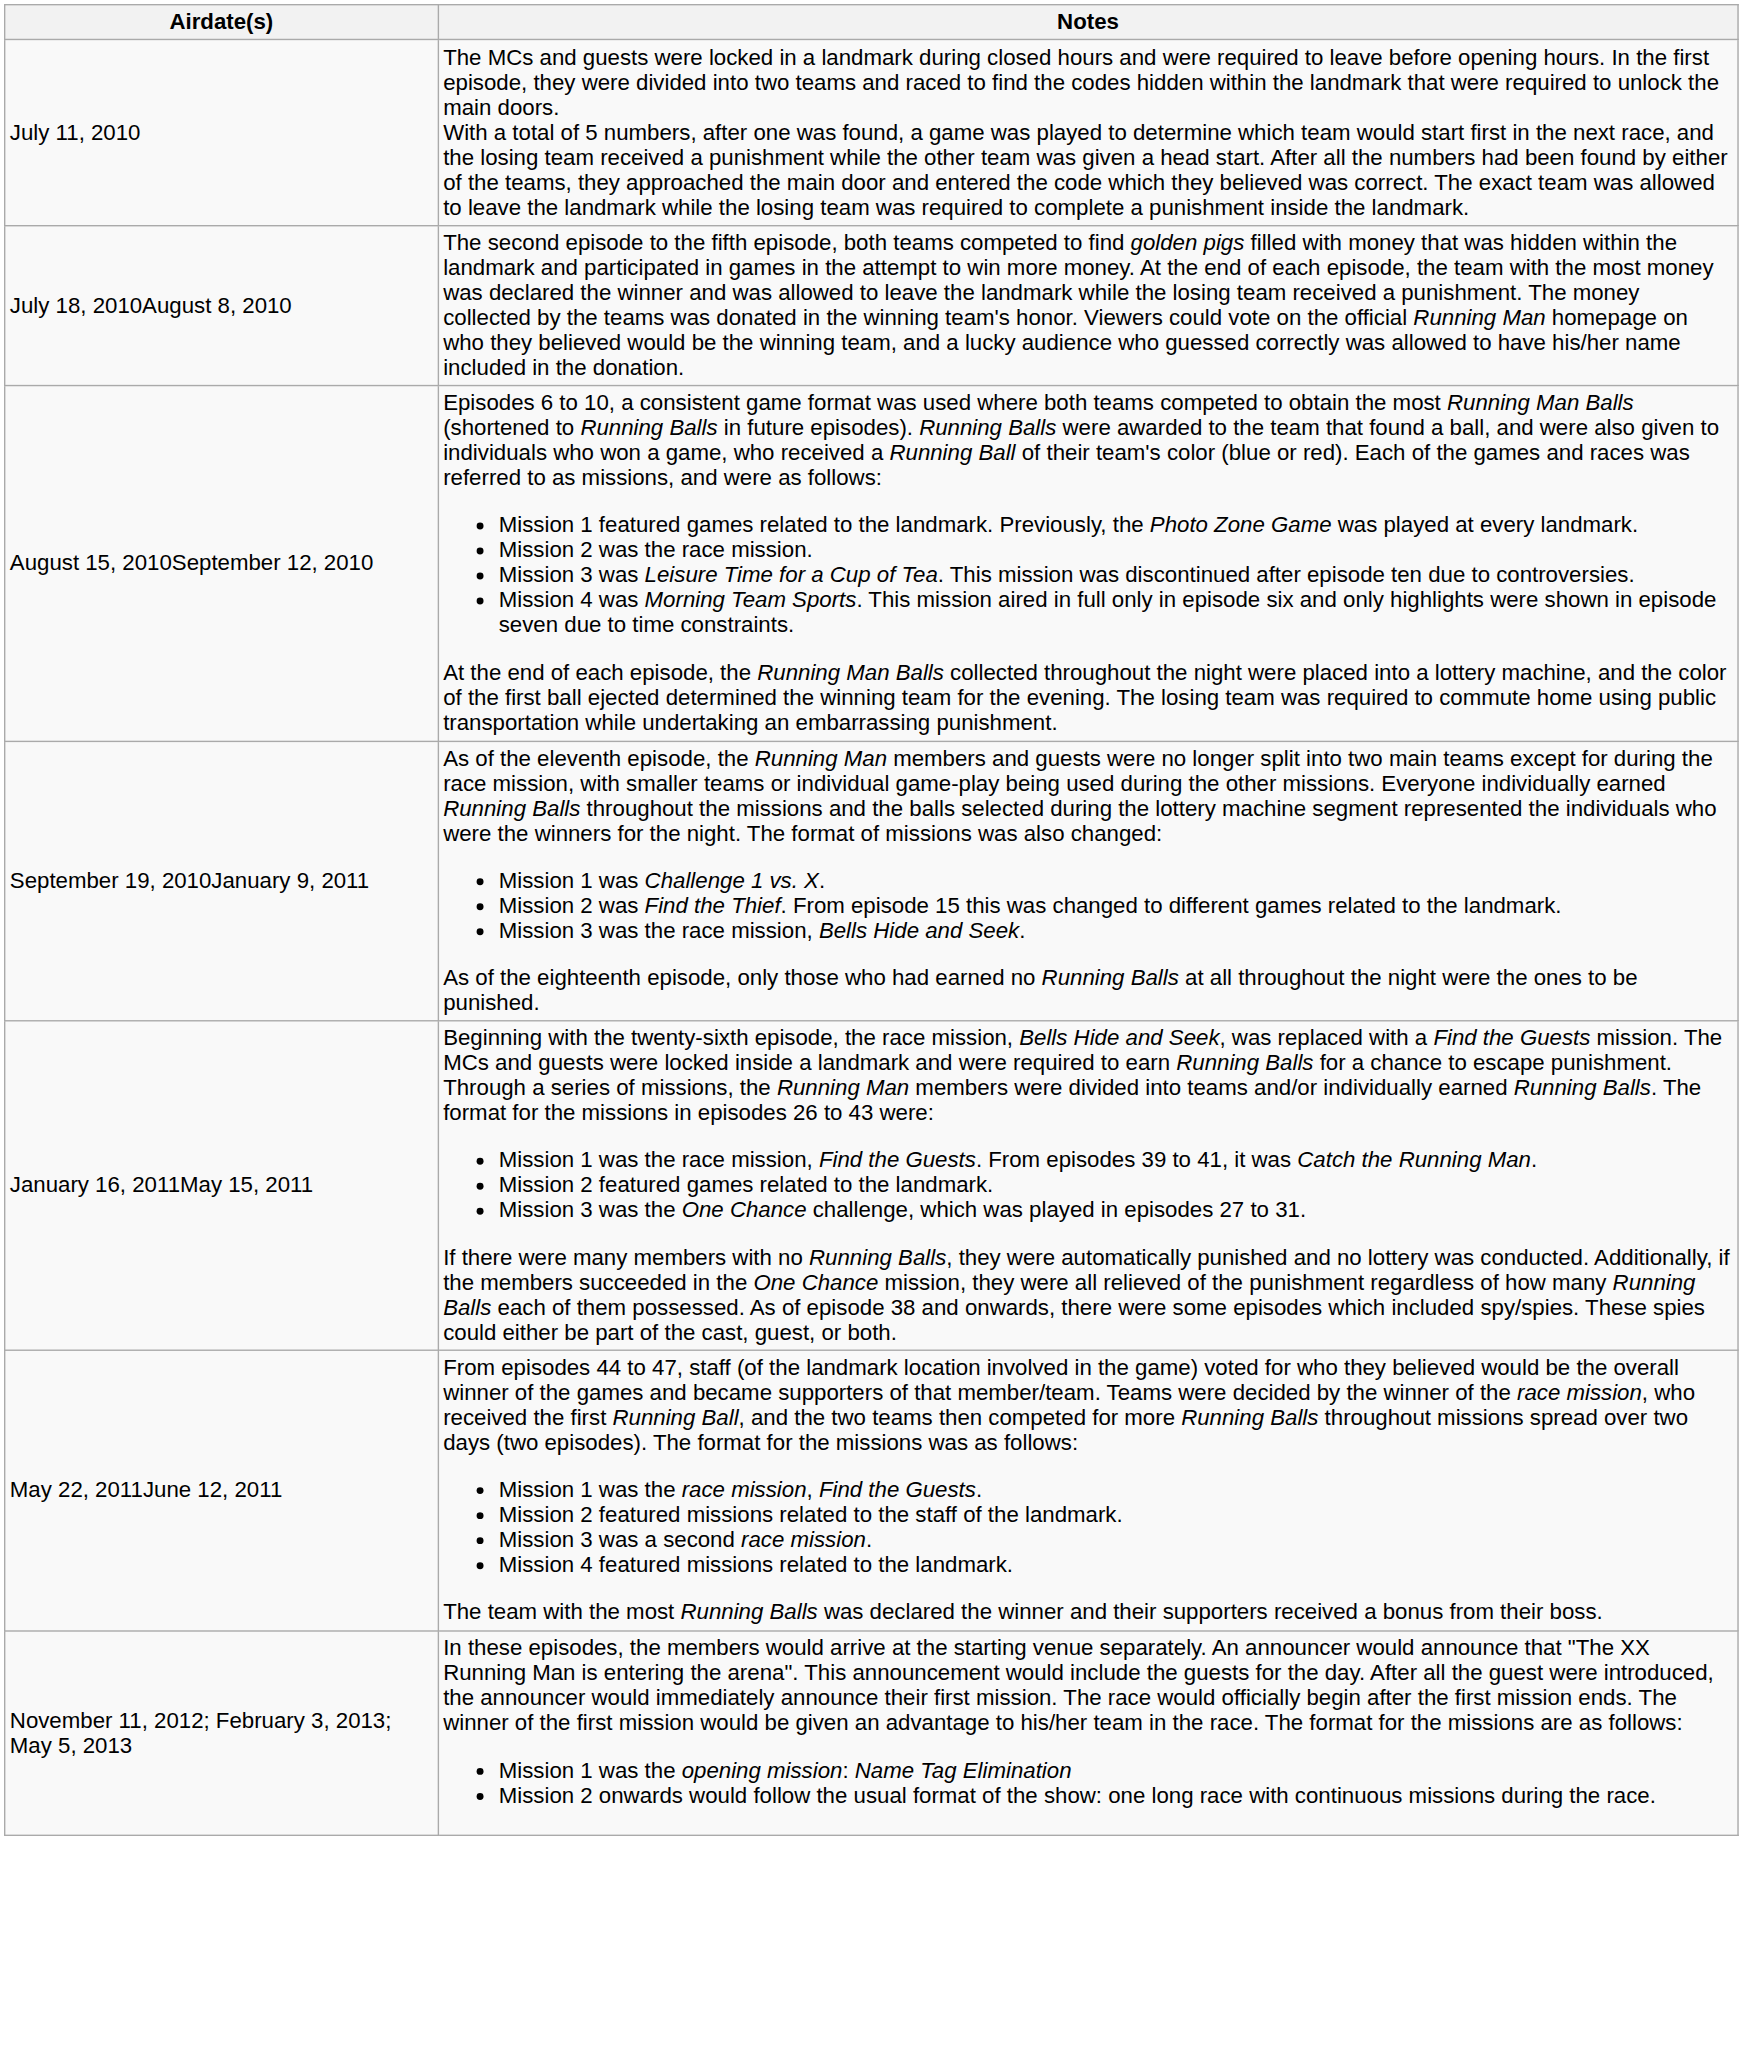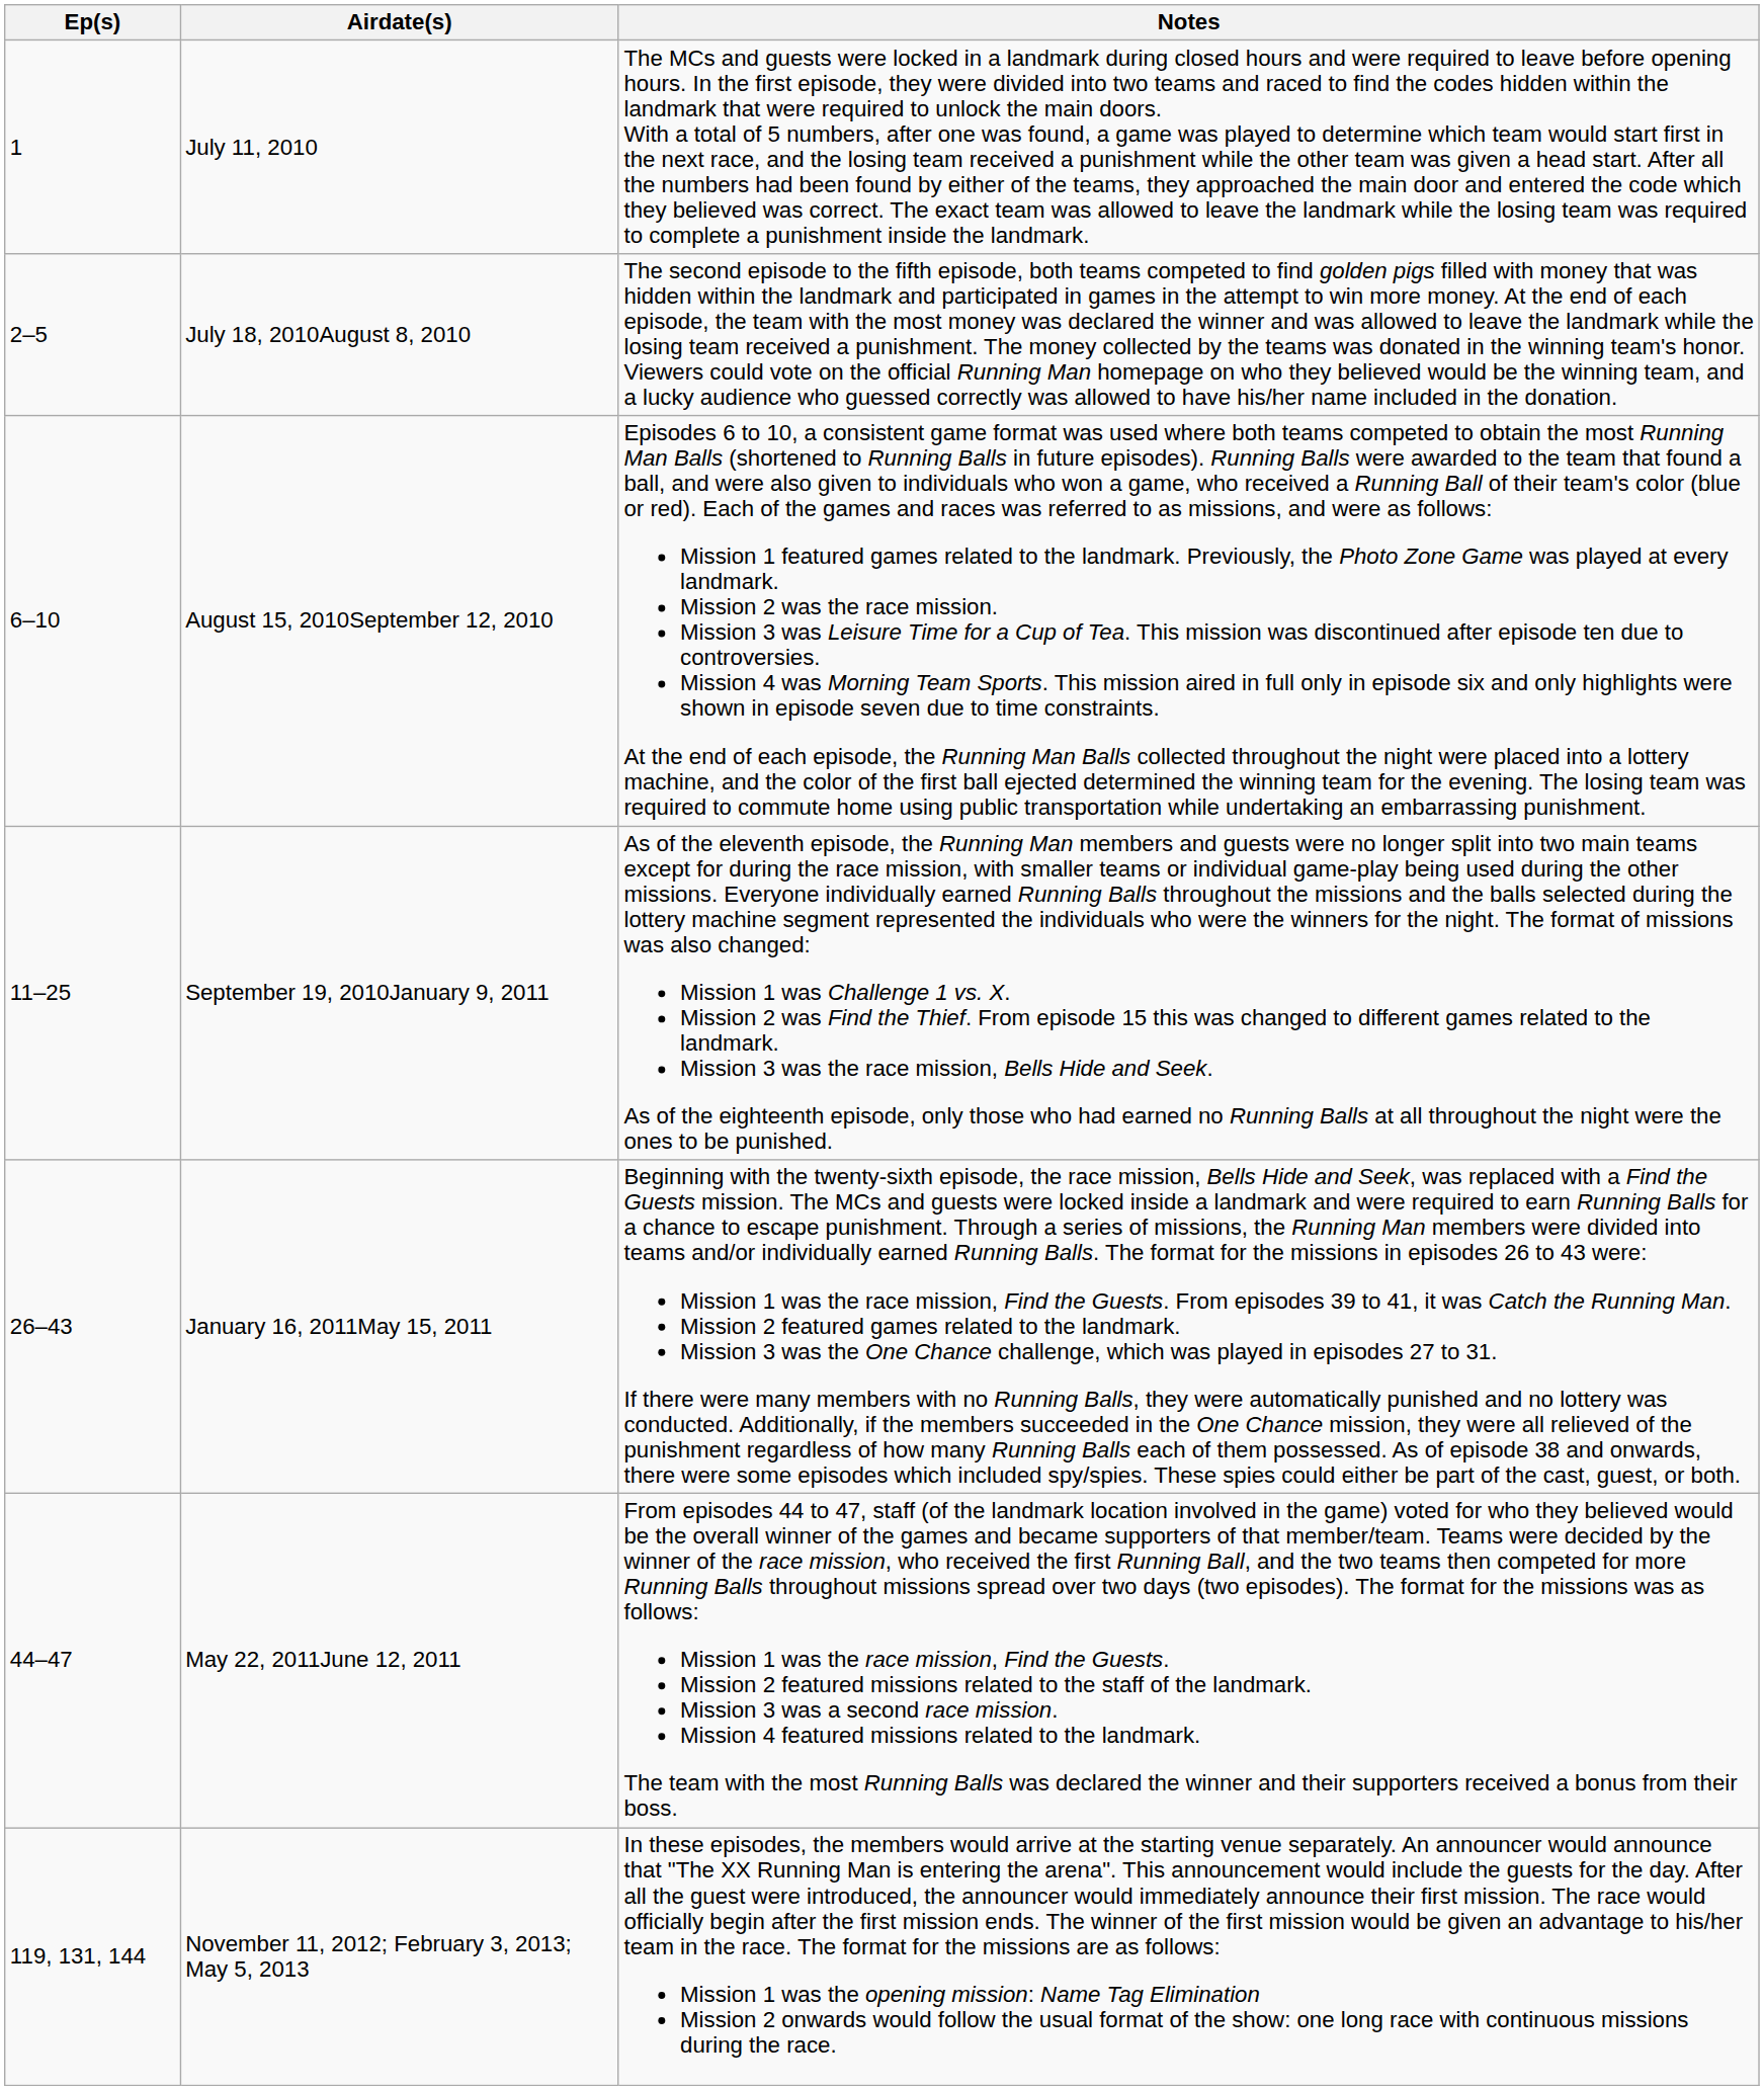 <table class="wikitable mw-collapsible mw-collapsed"">
 <tr>
+<th style="width:10%">Ep(s)</th>
 <th style="width:25%">Airdate(s)</th>
 <th style="width:75%">Notes</th>
 </tr>
 <tr>
+<td>1</td>
 <td>July 11, 2010</td>
 <td>The MCs and guests were locked in a landmark during closed hours and were required to leave before opening hours. In the first episode, they were divided into two teams and raced to find the codes hidden within the landmark that were required to unlock the main doors.<br>With a total of 5 numbers, after one was found, a game was played to determine which team would start first in the next race, and the losing team received a punishment while the other team was given a head start. After all the numbers had been found by either of the teams, they approached the main door and entered the code which they believed was correct. The exact team was allowed to leave the landmark while the losing team was required to complete a punishment inside the landmark.</td>
 </tr>
 <tr>
+<td>2–5</td>
 <td>July 18, 2010August 8, 2010</td>
 <td>The second episode to the fifth episode, both teams competed to find <em>golden pigs</em> filled with money that was hidden within the landmark and participated in games in the attempt to win more money. At the end of each episode, the team with the most money was declared the winner and was allowed to leave the landmark while the losing team received a punishment. The money collected by the teams was donated in the winning team's honor. Viewers could vote on the official <em>Running Man</em> homepage on who they believed would be the winning team, and a lucky audience who guessed correctly was allowed to have his/her name included in the donation.</td>
 </tr>
 <tr>
+<td>6–10</td>
 <td>August 15, 2010September 12, 2010</td>
 <td>Episodes 6 to 10, a consistent game format was used where both teams competed to obtain the most <em>Running Man Balls</em> (shortened to <em>Running Balls</em> in future episodes). <em>Running Balls</em> were awarded to the team that found a ball, and were also given to individuals who won a game, who received a <em>Running Ball</em> of their team's color (blue or red). Each of the games and races was referred to as missions, and were as follows:<br><ul><li>Mission 1 featured games related to the landmark. Previously, the <em>Photo Zone Game</em> was played at every landmark.</li><li>Mission 2 was the race mission.</li><li>Mission 3 was <em>Leisure Time for a Cup of Tea</em>. This mission was discontinued after episode ten due to controversies.</li><li>Mission 4 was <em>Morning Team Sports</em>. This mission aired in full only in episode six and only highlights were shown in episode seven due to time constraints.</li></ul>At the end of each episode, the <em>Running Man Balls</em> collected throughout the night were placed into a lottery machine, and the color of the first ball ejected determined the winning team for the evening. The losing team was required to commute home using public transportation while undertaking an embarrassing punishment.</td>
 </tr>
 <tr>
+<td>11–25</td>
 <td>September 19, 2010January 9, 2011</td>
 <td>As of the eleventh episode, the <em>Running Man</em> members and guests were no longer split into two main teams except for during the race mission, with smaller teams or individual game-play being used during the other missions. Everyone individually earned <em>Running Balls</em> throughout the missions and the balls selected during the lottery machine segment represented the individuals who were the winners for the night. The format of missions was also changed:<br><ul><li>Mission 1 was <em>Challenge 1 vs. X</em>.</li><li>Mission 2 was <em>Find the Thief</em>. From episode 15 this was changed to different games related to the landmark.</li><li>Mission 3 was the race mission, <em>Bells Hide and Seek</em>.</li></ul>As of the eighteenth episode, only those who had earned no <em>Running Balls</em> at all throughout the night were the ones to be punished.</td>
 </tr>
 <tr>
+<td>26–43</td>
 <td>January 16, 2011May 15, 2011</td>
 <td>Beginning with the twenty-sixth episode, the race mission, <em>Bells Hide and Seek</em>, was replaced with a <em>Find the Guests</em> mission. The MCs and guests were locked inside a landmark and were required to earn <em>Running Balls</em> for a chance to escape punishment. Through a series of missions, the <em>Running Man</em> members were divided into teams and/or individually earned <em>Running Balls</em>. The format for the missions in episodes 26 to 43 were:<br><ul><li>Mission 1 was the race mission, <em>Find the Guests</em>. From episodes 39 to 41, it was <em>Catch the Running Man</em>.</li><li>Mission 2 featured games related to the landmark.</li><li>Mission 3 was the <em>One Chance</em> challenge, which was played in episodes 27 to 31.</li></ul>If there were many members with no <em>Running Balls</em>, they were automatically punished and no lottery was conducted. Additionally, if the members succeeded in the <em>One Chance</em> mission, they were all relieved of the punishment regardless of how many <em>Running Balls</em> each of them possessed. As of episode 38 and onwards, there were some episodes which included spy/spies. These spies could either be part of the cast, guest, or both.</td>
 </tr>
 <tr>
+<td>44–47</td>
 <td>May 22, 2011June 12, 2011</td>
 <td>From episodes 44 to 47, staff (of the landmark location involved in the game) voted for who they believed would be the overall winner of the games and became supporters of that member/team. Teams were decided by the winner of the <em>race mission</em>, who received the first <em>Running Ball</em>, and the two teams then competed for more <em>Running Balls</em> throughout missions spread over two days (two episodes). The format for the missions was as follows:<br><ul><li>Mission 1 was the <em>race mission</em>, <em>Find the Guests</em>.</li><li>Mission 2 featured missions related to the staff of the landmark.</li><li>Mission 3 was a second <em>race mission</em>.</li><li>Mission 4 featured missions related to the landmark.</li></ul>The team with the most <em>Running Balls</em> was declared the winner and their supporters received a bonus from their boss.</td>
 </tr>
 <tr>
+<td>119, 131, 144</td>
 <td>November 11, 2012; February 3, 2013; May 5, 2013</td>
 <td>In these episodes, the members would arrive at the starting venue separately. An announcer would announce that "The XX Running Man is entering the arena". This announcement would include the guests for the day. After all the guest were introduced, the announcer would immediately announce their first mission. The race would officially begin after the first mission ends. The winner of the first mission would be given an advantage to his/her team in the race. The format for the missions are as follows:<br><ul><li>Mission 1 was the <em>opening mission</em>: <em>Name Tag Elimination</em></li><li>Mission 2 onwards would follow the usual format of the show: one long race with continuous missions during the race.</li></ul></td>
 </tr>
 </table>
